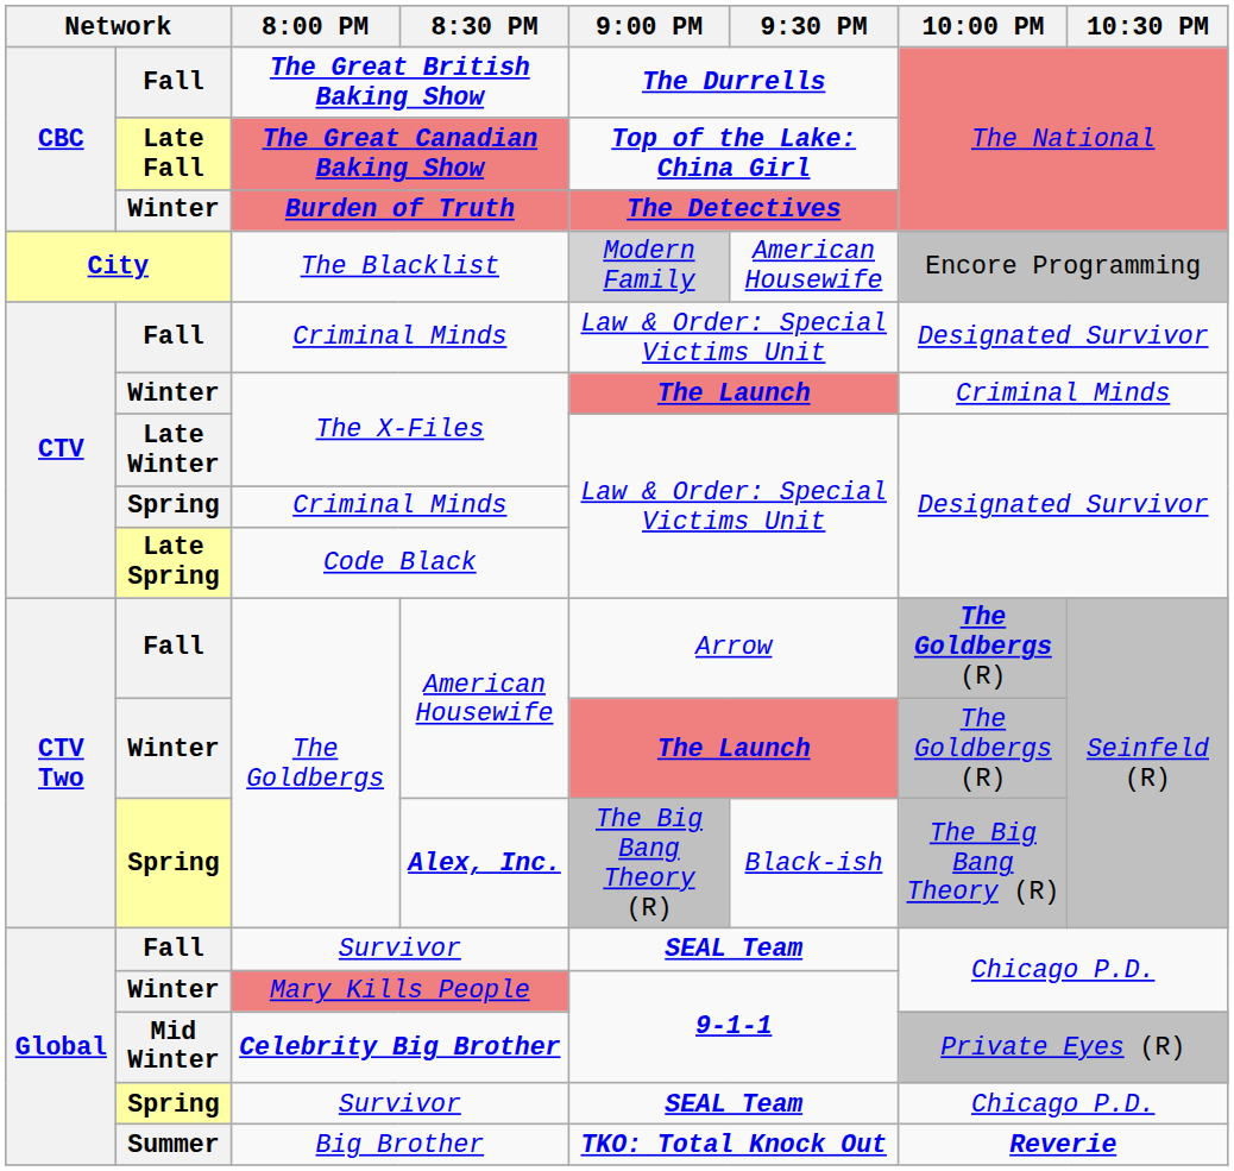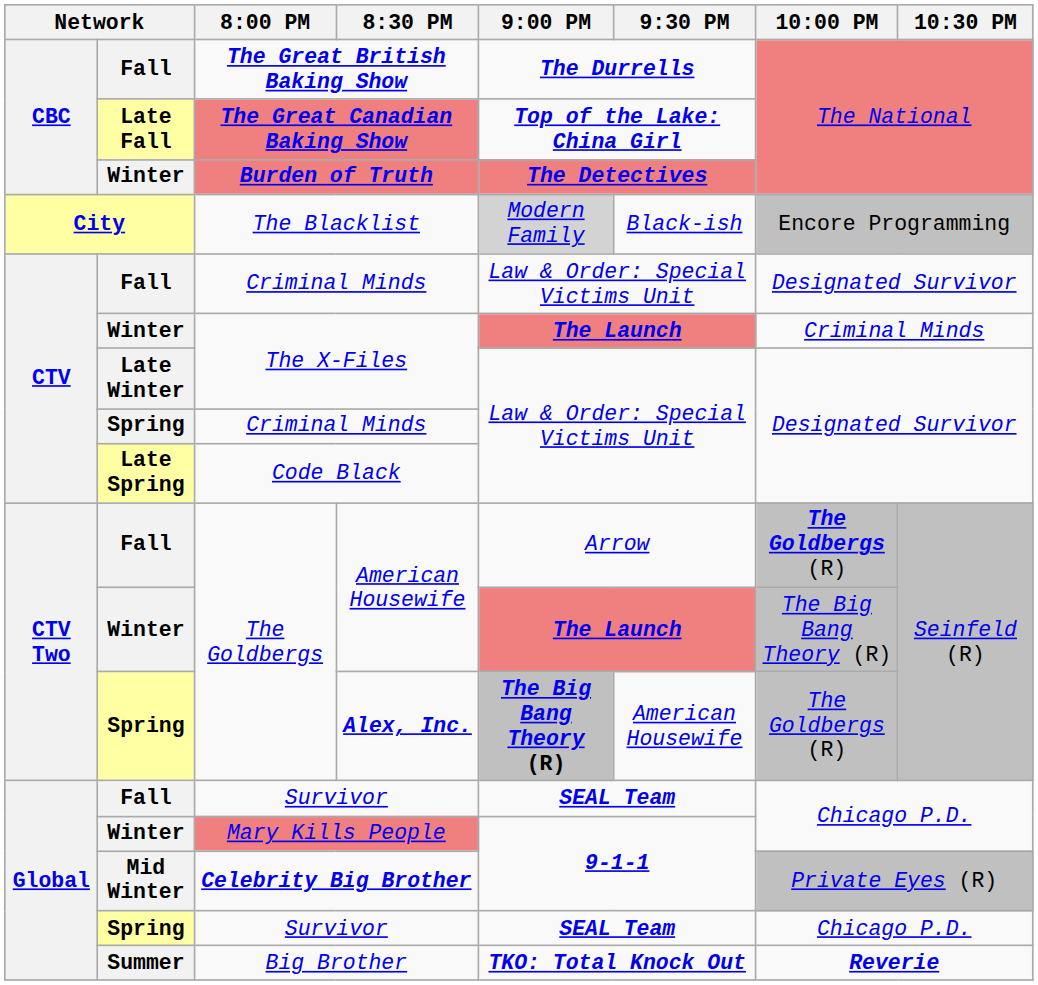 <table class="wikitable" style="width:100%;margin-right:0;text-align:center">
 <tr>
 <th colspan="2" style="width:10%;">Network</th>
 <th style="width:11.5%;">8:00 PM</th>
 <th style="width:11.5%;">8:30 PM</th>
 <th style="width:11.5%;">9:00 PM</th>
 <th style="width:11.5%;">9:30 PM</th>
 <th style="width:11.5%;">10:00 PM</th>
 <th style="width:11.5%;">10:30 PM</th>
 </tr>
 <tr>
 <th rowspan="3"><a href='#'>CBC</a></th>
 <th>Fall</th>
 <td colspan="2"><strong><em><a href='#'>The Great British Baking Show</a></em></strong></td>
 <td colspan="2"><strong><em><a href='#'>The Durrells</a></em></strong></td>
 <td rowspan="3" colspan="2" style="background:#f08080;"><em><a href='#'>The National</a></em></td>
 </tr>
 <tr>
 <th style="background:#FFFFA3;">Late Fall</th>
 <td colspan="2" style="background:#f08080;"><strong><em><a href='#'>The Great Canadian Baking Show</a></em></strong></td>
 <td colspan="2"><strong><em><a href='#'>Top of the Lake: China Girl</a></em></strong></td>
 </tr>
 <tr>
 <th>Winter</th>
 <td colspan="2" style="background:#f08080;"><strong><em><a href='#'>Burden of Truth</a></em></strong> </td>
 <td colspan="2" style="background:#f08080;"><strong><em><a href='#'>The Detectives</a></em></strong> </td>
 </tr>
 <tr>
 <th style="background:#FFFFA3;" colspan="2"><a href='#'>City</a></th>
 <td colspan="2"><em><a href='#'>The Blacklist</a></em></td>
 <td style="background: lightgrey;"><em><a href='#'>Modern Family</a></em></td>
-<td><em><a href='#'>American Housewife</a></em></td>
+<td><em><a href='#'>Black-ish</a></em></td>
 <td colspan="2" style="background:silver;">Encore Programming</td>
 </tr>
 <tr>
 <th rowspan="5"><a href='#'>CTV</a></th>
 <th>Fall</th>
 <td colspan="2"><em><a href='#'>Criminal Minds</a></em></td>
 <td colspan="2"><em><a href='#'>Law & Order: Special Victims Unit</a></em></td>
 <td colspan="2"><em><a href='#'>Designated Survivor</a></em></td>
 </tr>
 <tr>
 <th>Winter</th>
 <td colspan="2" rowspan="2"><em><a href='#'>The X-Files</a></em></td>
 <td colspan="2" style="background:#f08080;"><strong><em><a href='#'>The Launch</a></em></strong></td>
 <td colspan="2"><em><a href='#'>Criminal Minds</a></em></td>
 </tr>
 <tr>
 <th>Late Winter</th>
 <td rowspan="3" colspan="2"><em><a href='#'>Law & Order: Special Victims Unit</a></em></td>
 <td rowspan="3" colspan="2"><em><a href='#'>Designated Survivor</a></em></td>
 </tr>
 <tr>
 <th>Spring</th>
 <td colspan="2"><em><a href='#'>Criminal Minds</a></em></td>
 </tr>
 <tr>
 <th style="background:#FFFFA3;">Late Spring</th>
 <td colspan="2"><em><a href='#'>Code Black</a></em></td>
 </tr>
 <tr>
 <th rowspan="3"><a href='#'>CTV Two</a></th>
 <th>Fall</th>
 <td rowspan="3"><em><a href='#'>The Goldbergs</a></em></td>
 <td rowspan="2"><em><a href='#'>American Housewife</a></em></td>
 <td colspan="2"><em><a href='#'>Arrow</a></em></td>
 <td style="background:silver;"><strong><em><a href='#'>The Goldbergs</a></em></strong> (R)</td>
 <td rowspan="3" style="background:silver;"><em><a href='#'>Seinfeld</a></em> (R)</td>
 </tr>
 <tr>
 <th>Winter</th>
 <td colspan="2" style="background:#f08080;"><strong><em><a href='#'>The Launch</a></em></strong></td>
-<td style="background:silver;"><em><a href='#'>The Goldbergs</a></em> (R)</td>
+<td style="background:silver;"><em><a href='#'>The Big Bang Theory</a></em> (R)</td>
 </tr>
 <tr>
 <th style="background:#FFFFA3;">Spring</th>
 <td><strong><em><a href='#'>Alex, Inc.</a></em></strong></td>
-<td style="background:silver;"><em><a href='#'>The Big Bang Theory</a></em> (R)</td>
-<td><em><a href='#'>Black-ish</a></em></td>
-<td style="background:silver;"><em><a href='#'>The Big Bang Theory</a></em> (R)</td>
+<td style="background:silver;"><strong><em><a href='#'>The Big Bang Theory</a></em> (R)</strong></td>
+<td><em><a href='#'>American Housewife</a></em></td>
+<td style="background:silver;"><em><a href='#'>The Goldbergs</a></em> (R)</td>
 </tr>
 <tr>
 <th rowspan="5"><a href='#'>Global</a></th>
 <th>Fall</th>
 <td colspan="2"><em><a href='#'>Survivor</a></em></td>
 <td colspan="2"><strong><em><a href='#'>SEAL Team</a></em></strong></td>
 <td rowspan="2" colspan="2"><em><a href='#'>Chicago P.D.</a></em></td>
 </tr>
 <tr>
 <th>Winter</th>
 <td colspan="2" style="background:#f08080;"><em><a href='#'>Mary Kills People</a></em></td>
 <td colspan="2" rowspan="2"><strong><em><a href='#'>9-1-1</a></em></strong></td>
 </tr>
 <tr>
 <th>Mid Winter</th>
 <td colspan="2"><strong><em><a href='#'>Celebrity Big Brother</a></em></strong></td>
 <td colspan="2" style="background:silver;"><em><a href='#'>Private Eyes</a></em> (R)</td>
 </tr>
 <tr>
 <th style="background:#FFFFA3;">Spring</th>
 <td colspan="2"><em><a href='#'>Survivor</a></em></td>
 <td colspan="2"><strong><em><a href='#'>SEAL Team</a></em></strong></td>
 <td colspan="2"><em><a href='#'>Chicago P.D.</a></em></td>
 </tr>
 <tr>
 <th>Summer</th>
 <td colspan="2"><em><a href='#'>Big Brother</a></em></td>
 <td colspan="2"><strong><em><a href='#'>TKO: Total Knock Out</a></em></strong></td>
 <td colspan="2"><strong><em><a href='#'>Reverie</a></em></strong></td>
 </tr>
 </table>
